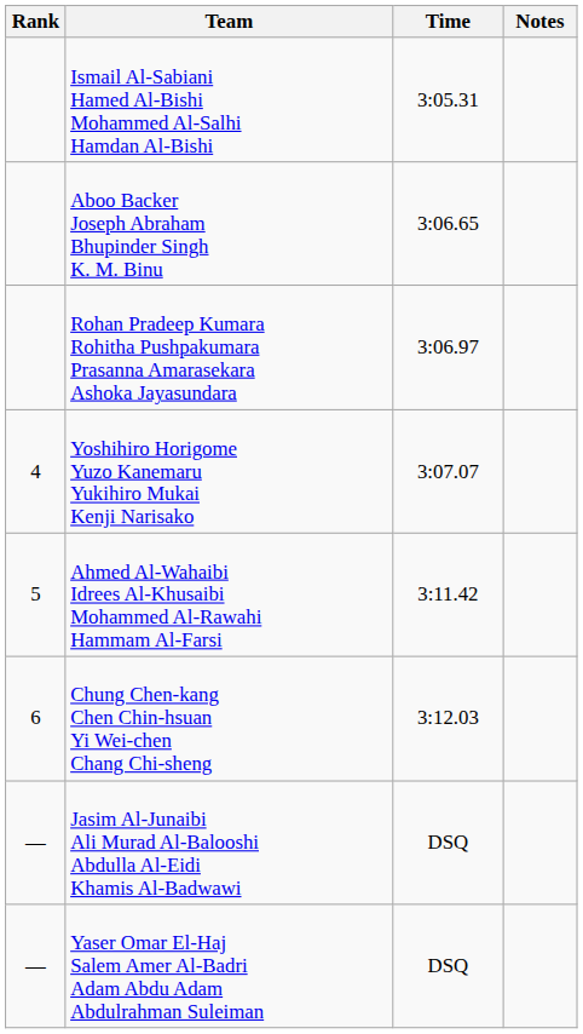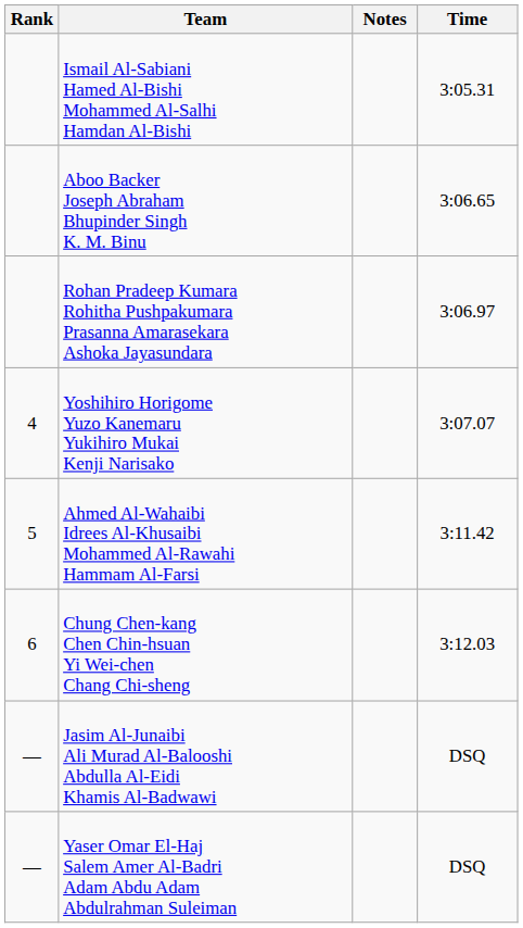 <table class="wikitable" style="text-align:center">
 <tr>
 <th width=40>Rank</th>
 <th width=250>Team</th>
+<th width=50>Notes</th>
 <th width=80>Time</th>
-<th width=50>Notes</th>
 </tr>
 <tr>
 <td></td>
 <td align=left><br><a href='#'>Ismail Al-Sabiani</a><br><a href='#'>Hamed Al-Bishi</a><br><a href='#'>Mohammed Al-Salhi</a><br><a href='#'>Hamdan Al-Bishi</a></td>
+<td></td>
 <td>3:05.31</td>
-<td></td>
 </tr>
 <tr>
 <td></td>
 <td align=left><br><a href='#'>Aboo Backer</a><br><a href='#'>Joseph Abraham</a><br><a href='#'>Bhupinder Singh</a><br><a href='#'>K. M. Binu</a></td>
+<td></td>
 <td>3:06.65</td>
-<td></td>
 </tr>
 <tr>
 <td></td>
 <td align=left><br><a href='#'>Rohan Pradeep Kumara</a><br><a href='#'>Rohitha Pushpakumara</a><br><a href='#'>Prasanna Amarasekara</a><br><a href='#'>Ashoka Jayasundara</a></td>
+<td></td>
 <td>3:06.97</td>
-<td></td>
 </tr>
 <tr>
 <td>4</td>
 <td align=left><br><a href='#'>Yoshihiro Horigome</a><br><a href='#'>Yuzo Kanemaru</a><br><a href='#'>Yukihiro Mukai</a><br><a href='#'>Kenji Narisako</a></td>
+<td></td>
 <td>3:07.07</td>
-<td></td>
 </tr>
 <tr>
 <td>5</td>
 <td align=left><br><a href='#'>Ahmed Al-Wahaibi</a><br><a href='#'>Idrees Al-Khusaibi</a><br><a href='#'>Mohammed Al-Rawahi</a><br><a href='#'>Hammam Al-Farsi</a></td>
+<td></td>
 <td>3:11.42</td>
-<td></td>
 </tr>
 <tr>
 <td>6</td>
 <td align=left><br><a href='#'>Chung Chen-kang</a><br><a href='#'>Chen Chin-hsuan</a><br><a href='#'>Yi Wei-chen</a><br><a href='#'>Chang Chi-sheng</a></td>
+<td></td>
 <td>3:12.03</td>
-<td></td>
 </tr>
 <tr>
 <td>—</td>
 <td align=left><br><a href='#'>Jasim Al-Junaibi</a><br><a href='#'>Ali Murad Al-Balooshi</a><br><a href='#'>Abdulla Al-Eidi</a><br><a href='#'>Khamis Al-Badwawi</a></td>
+<td></td>
 <td>DSQ</td>
-<td></td>
 </tr>
 <tr>
 <td>—</td>
 <td align=left><br><a href='#'>Yaser Omar El-Haj</a><br><a href='#'>Salem Amer Al-Badri</a><br><a href='#'>Adam Abdu Adam</a><br><a href='#'>Abdulrahman Suleiman</a></td>
+<td></td>
 <td>DSQ</td>
-<td></td>
 </tr>
 </table>
